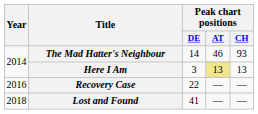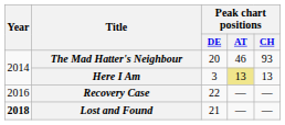 <table class="wikitable plainrowheaders" style="text-align:center;">
 <tr>
 <th scope="col" rowspan="2">Year</th>
 <th scope="col" rowspan="2" style="width: 15em;">Title</th>
 <th scope="col" colspan="3">Peak chart positions</th>
 </tr>
 <tr>
 <th scope="col" style="width:2.2em; font-size:90%;"><a href='#'>DE</a><br></th>
 <th scope="col" style="width:2.2em; font-size:90%;"><a href='#'>AT</a><br></th>
 <th scope="col" style="width:2.2em; font-size:90%;"><a href='#'>CH</a><br></th>
 </tr>
 <tr>
 <td rowspan=2>2014</td>
 <th scope="row"><em>The Mad Hatter's Neighbour</em></th>
-<td>14</td>
+<td>20</td>
 <td>46</td>
 <td>93</td>
 </tr>
 <tr>
 <th scope="row"><em>Here I Am</em></th>
 <td>3</td>
 <td style="background: khaki;">13</td>
 <td>13</td>
 </tr>
 <tr>
 <td>2016</td>
 <th scope="row"><em>Recovery Case</em></th>
 <td>22</td>
 <td>—</td>
 <td>—</td>
 </tr>
 <tr>
-<td>2018</td>
+<td><strong>2018</strong></td>
 <th scope="row"><em>Lost and Found</em></th>
-<td>41</td>
+<td>21</td>
 <td>—</td>
 <td>—</td>
 </tr>
 </table>
